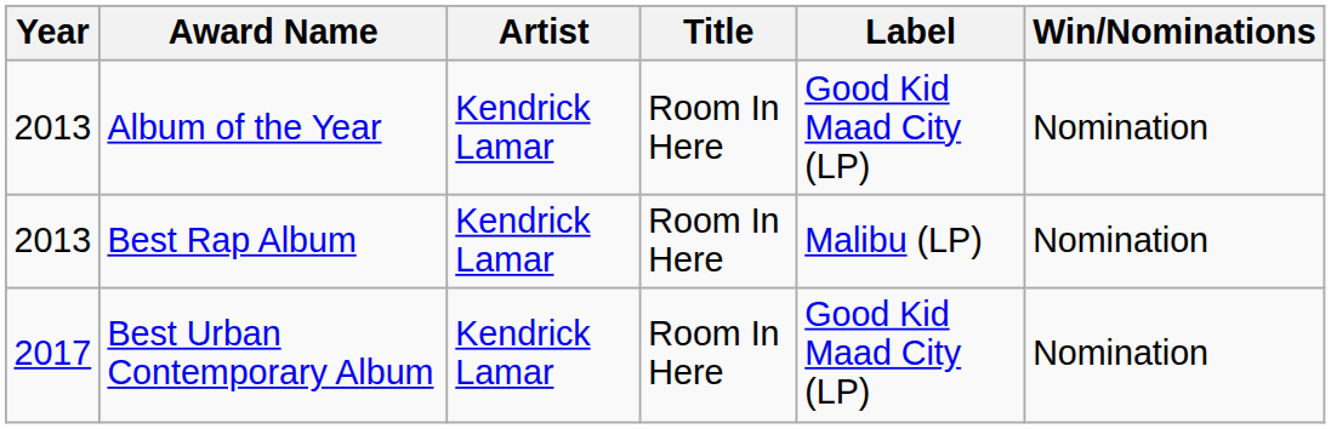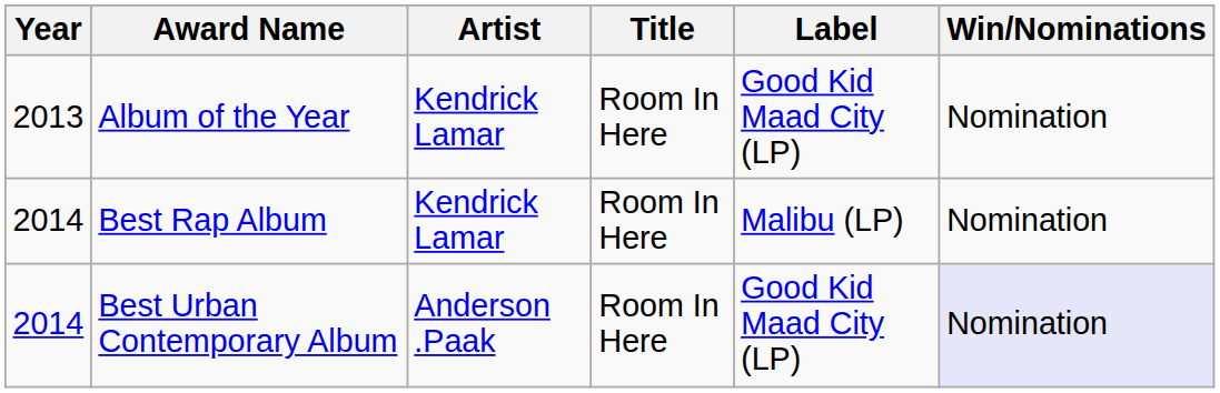 <table class="wikitable sortable">
 <tr>
 <th>Year</th>
 <th>Award Name</th>
 <th>Artist</th>
 <th>Title</th>
 <th>Label</th>
 <th>Win/Nominations</th>
 </tr>
 <tr>
 <td>2013</td>
 <td><a href='#'>Album of the Year</a></td>
 <td><a href='#'>Kendrick Lamar</a></td>
 <td>Room In Here</td>
 <td><a href='#'>Good Kid Maad City</a> (LP)</td>
 <td>Nomination</td>
 </tr>
 <tr>
-<td>2013</td>
+<td>2014</td>
 <td><a href='#'>Best Rap Album</a></td>
 <td><a href='#'>Kendrick Lamar</a></td>
 <td>Room In Here</td>
 <td><a href='#'>Malibu</a> (LP)</td>
 <td>Nomination</td>
 </tr>
 <tr>
-<td><a href='#'>2017</a></td>
+<td><a href='#'>2014</a></td>
 <td><a href='#'>Best Urban Contemporary Album</a></td>
-<td><a href='#'>Kendrick Lamar</a></td>
+<td><a href='#'>Anderson .Paak</a></td>
 <td>Room In Here</td>
 <td><a href='#'>Good Kid Maad City</a> (LP)</td>
-<td>Nomination</td>
+<td style="background: lavender;">Nomination</td>
 </tr>
 </table>
